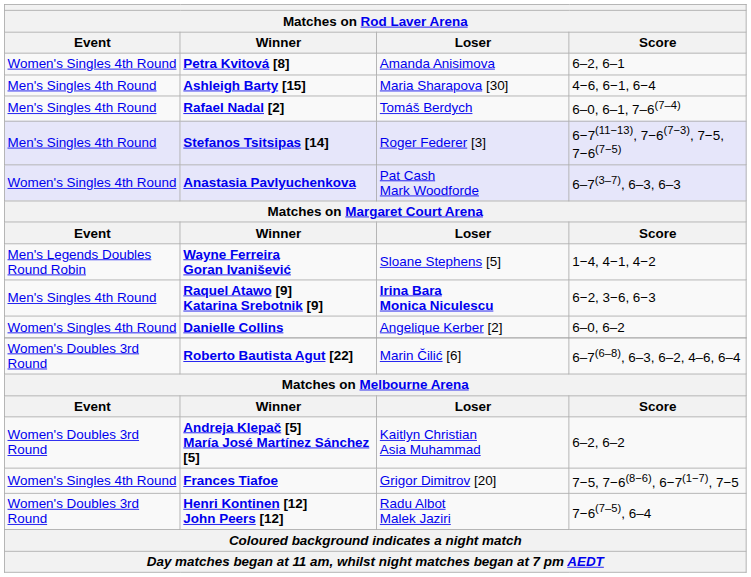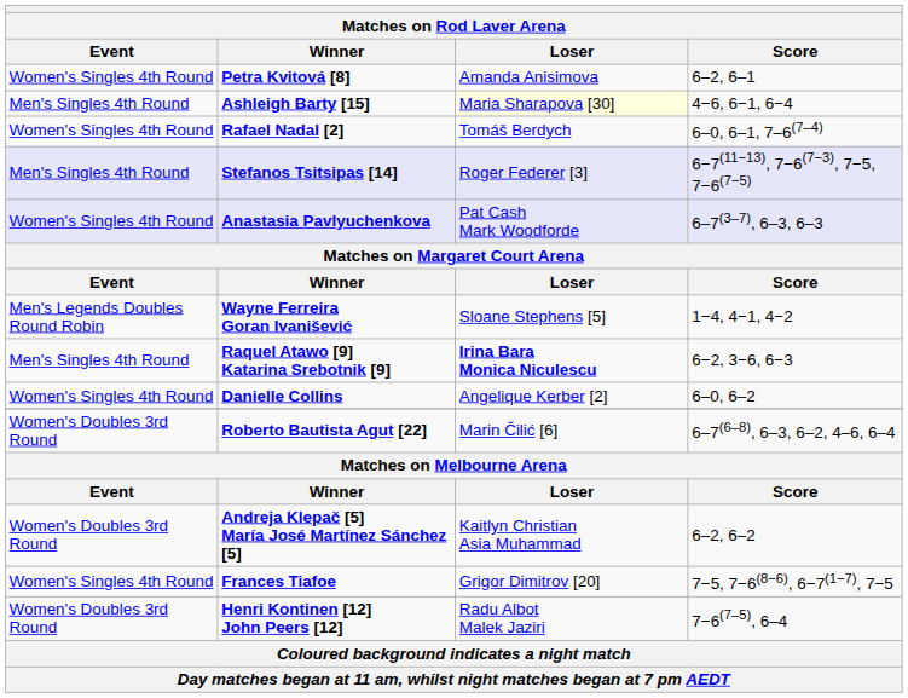 <table class="wikitable collapsible uncollapsed" style="margin:1em auto;">
 <tr>
 <th colspan=4></th>
 </tr>
 <tr>
 <th colspan=4><strong>Matches on <a href='#'>Rod Laver Arena</a></strong></th>
 </tr>
 <tr>
 <th style="width:220px;">Event</th>
 <th style="width:240px;">Winner</th>
 <th style="width:240px;">Loser</th>
 <th style="width:220px;">Score</th>
 </tr>
 <tr>
 <td><a href='#'>Women's Singles 4th Round</a></td>
 <td> <strong><a href='#'>Petra Kvitová</a> [8]</strong></td>
 <td> <a href='#'>Amanda Anisimova</a></td>
 <td>6–2, 6–1</td>
 </tr>
 <tr>
 <td><a href='#'>Men's Singles 4th Round</a></td>
 <td> <strong><a href='#'>Ashleigh Barty</a> [15]</strong></td>
-<td> <a href='#'>Maria Sharapova</a> [30]</td>
+<td style="background: lightyellow;"> <a href='#'>Maria Sharapova</a> [30]</td>
 <td>4−6, 6−1, 6−4</td>
 </tr>
 <tr>
-<td><a href='#'>Men's Singles 4th Round</a></td>
+<td><a href='#'>Women's Singles 4th Round</a></td>
 <td> <strong><a href='#'>Rafael Nadal</a> [2]</strong></td>
 <td> <a href='#'>Tomáš Berdych</a></td>
 <td>6–0, 6–1, 7–6<sup>(7–4)</sup></td>
 </tr>
 <tr bgcolor=lavender>
 <td><a href='#'>Men's Singles 4th Round</a></td>
 <td> <strong><a href='#'>Stefanos Tsitsipas</a> [14]</strong></td>
 <td> <a href='#'>Roger Federer</a> [3]</td>
 <td>6−7<sup>(11−13)</sup>, 7−6<sup>(7−3)</sup>, 7−5, 7−6<sup>(7−5)</sup></td>
 </tr>
 <tr bgcolor=lavender>
 <td><a href='#'>Women's Singles 4th Round</a></td>
 <td> <strong><a href='#'>Anastasia Pavlyuchenkova</a></strong></td>
 <td> <a href='#'>Pat Cash</a> <br>  <a href='#'>Mark Woodforde</a></td>
 <td>6–7<sup>(3–7)</sup>, 6–3, 6–3</td>
 </tr>
 <tr>
 <th colspan=4><strong>Matches on <a href='#'>Margaret Court Arena</a></strong></th>
 </tr>
 <tr>
 <th style="width:220px;">Event</th>
 <th style="width:220px;">Winner</th>
 <th style="width:220px;">Loser</th>
 <th style="width:220px;">Score</th>
 </tr>
 <tr>
 <td><a href='#'>Men's Legends Doubles Round Robin</a></td>
 <td><strong> <a href='#'>Wayne Ferreira</a> <br>  <a href='#'>Goran Ivanišević</a></strong></td>
 <td> <a href='#'>Sloane Stephens</a> [5]</td>
 <td>1−4, 4−1, 4−2</td>
 </tr>
 <tr>
 <td><a href='#'>Men's Singles 4th Round</a></td>
 <td><strong> <a href='#'>Raquel Atawo</a> [9]<br>  <a href='#'>Katarina Srebotnik</a> [9]</strong></td>
 <td><strong> <a href='#'>Irina Bara</a> <br>  <a href='#'>Monica Niculescu</a></strong></td>
 <td>6−2, 3−6, 6−3</td>
 </tr>
 <tr>
 <td><a href='#'>Women's Singles 4th Round</a></td>
 <td> <strong><a href='#'>Danielle Collins</a></strong></td>
 <td> <a href='#'>Angelique Kerber</a> [2]</td>
 <td>6–0, 6–2</td>
 </tr>
 <tr>
 </tr>
 <tr>
 <td><a href='#'>Women's Doubles 3rd Round</a></td>
 <td> <strong><a href='#'>Roberto Bautista Agut</a> [22]</strong></td>
 <td> <a href='#'>Marin Čilić</a> [6]</td>
 <td>6–7<sup>(6–8)</sup>, 6–3, 6–2, 4–6, 6–4</td>
 </tr>
 <tr>
 <th colspan=4><strong>Matches on <a href='#'>Melbourne Arena</a></strong></th>
 </tr>
 <tr>
 <th style="width:220px;">Event</th>
 <th style="width:220px;">Winner</th>
 <th style="width:220px;">Loser</th>
 <th style="width:220px;">Score</th>
 </tr>
 <tr>
 <td><a href='#'>Women's Doubles 3rd Round</a></td>
 <td><strong> <a href='#'>Andreja Klepač</a> [5]<br>  <a href='#'>María José Martínez Sánchez</a> [5]</strong></td>
 <td> <a href='#'>Kaitlyn Christian</a> <br>  <a href='#'>Asia Muhammad</a></td>
 <td>6–2, 6–2</td>
 </tr>
 <tr>
 <td><a href='#'>Women's Singles 4th Round</a></td>
 <td> <strong><a href='#'>Frances Tiafoe</a></strong></td>
 <td> <a href='#'>Grigor Dimitrov</a> [20]</td>
 <td>7−5, 7−6<sup>(8−6)</sup>, 6−7<sup>(1−7)</sup>, 7−5</td>
 </tr>
 <tr>
 <td><a href='#'>Women's Doubles 3rd Round</a></td>
 <td><strong> <a href='#'>Henri Kontinen</a> [12]<br>  <a href='#'>John Peers</a> [12]</strong></td>
 <td> <a href='#'>Radu Albot</a> <br>   <a href='#'>Malek Jaziri</a></td>
 <td>7−6<sup>(7–5)</sup>, 6–4</td>
 </tr>
 <tr>
 <th colspan=4><em>Coloured background indicates a night match</em></th>
 </tr>
 <tr>
 <th colspan=4><em>Day matches began at 11 am, whilst night matches began at 7 pm <a href='#'>AEDT</a></em></th>
 </tr>
 </table>
